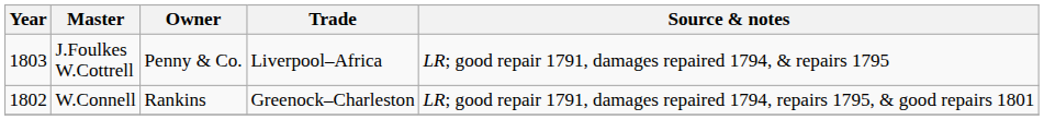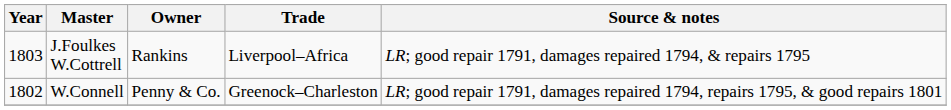 <table class=" wikitable">
 <tr>
 <th>Year</th>
 <th>Master</th>
 <th>Owner</th>
 <th>Trade</th>
 <th>Source & notes</th>
 </tr>
 <tr>
 <td>1803</td>
 <td>J.Foulkes<br>W.Cottrell</td>
-<td>Penny & Co.</td>
+<td>Rankins</td>
 <td>Liverpool–Africa</td>
 <td><em>LR</em>; good repair 1791, damages repaired 1794, & repairs 1795</td>
 </tr>
 <tr>
 <td>1802</td>
 <td>W.Connell</td>
-<td>Rankins</td>
+<td>Penny & Co.</td>
 <td>Greenock–Charleston</td>
 <td><em>LR</em>; good repair 1791, damages repaired 1794, repairs 1795, & good repairs 1801</td>
 </tr>
 <tr>
 </tr>
 </table>
